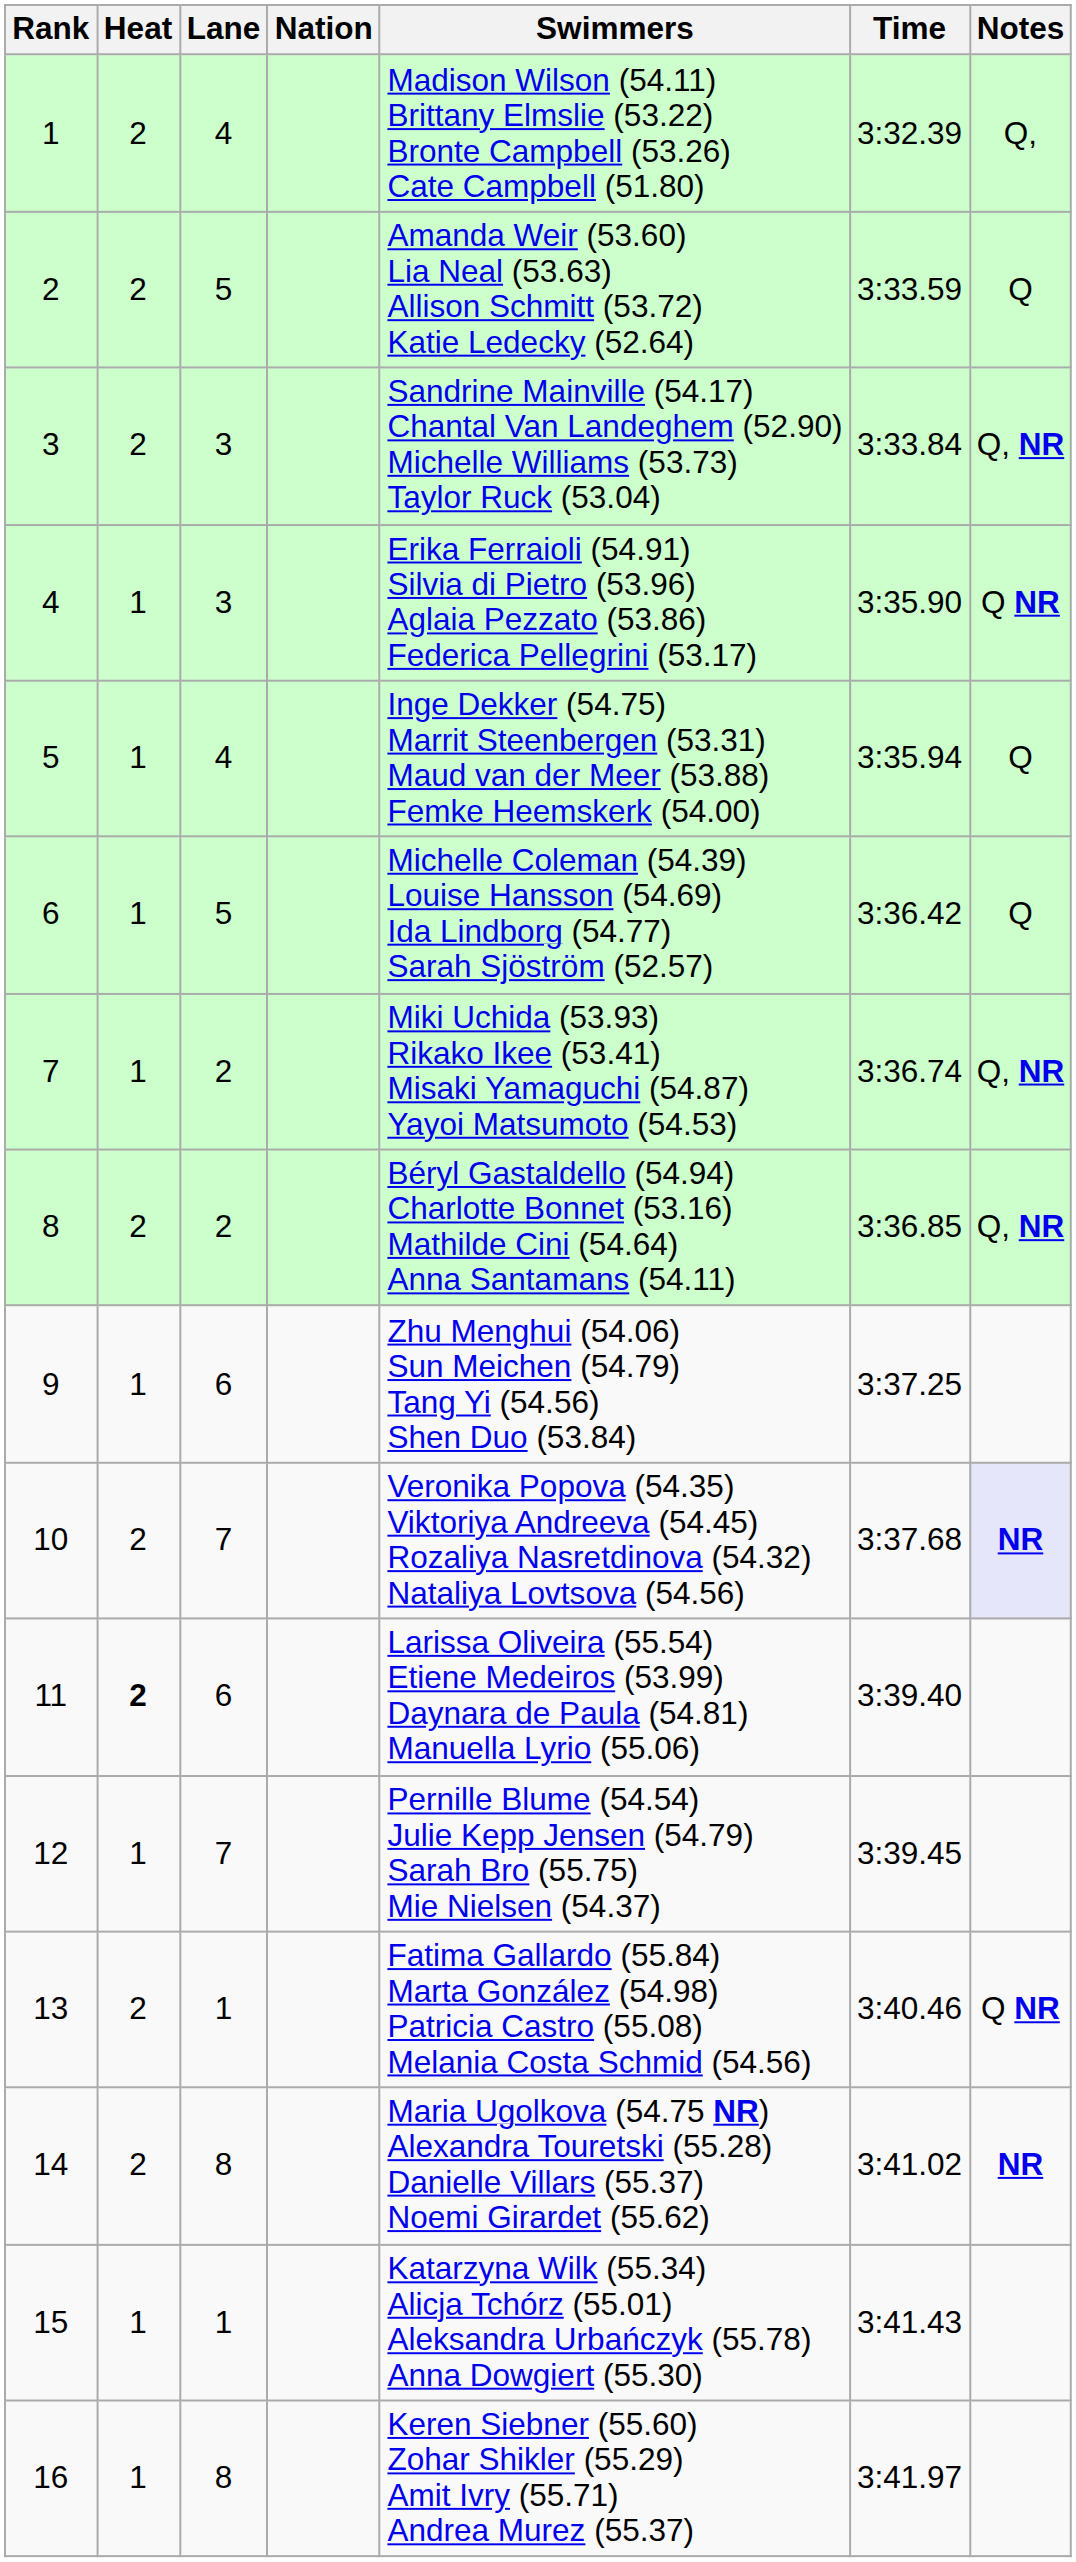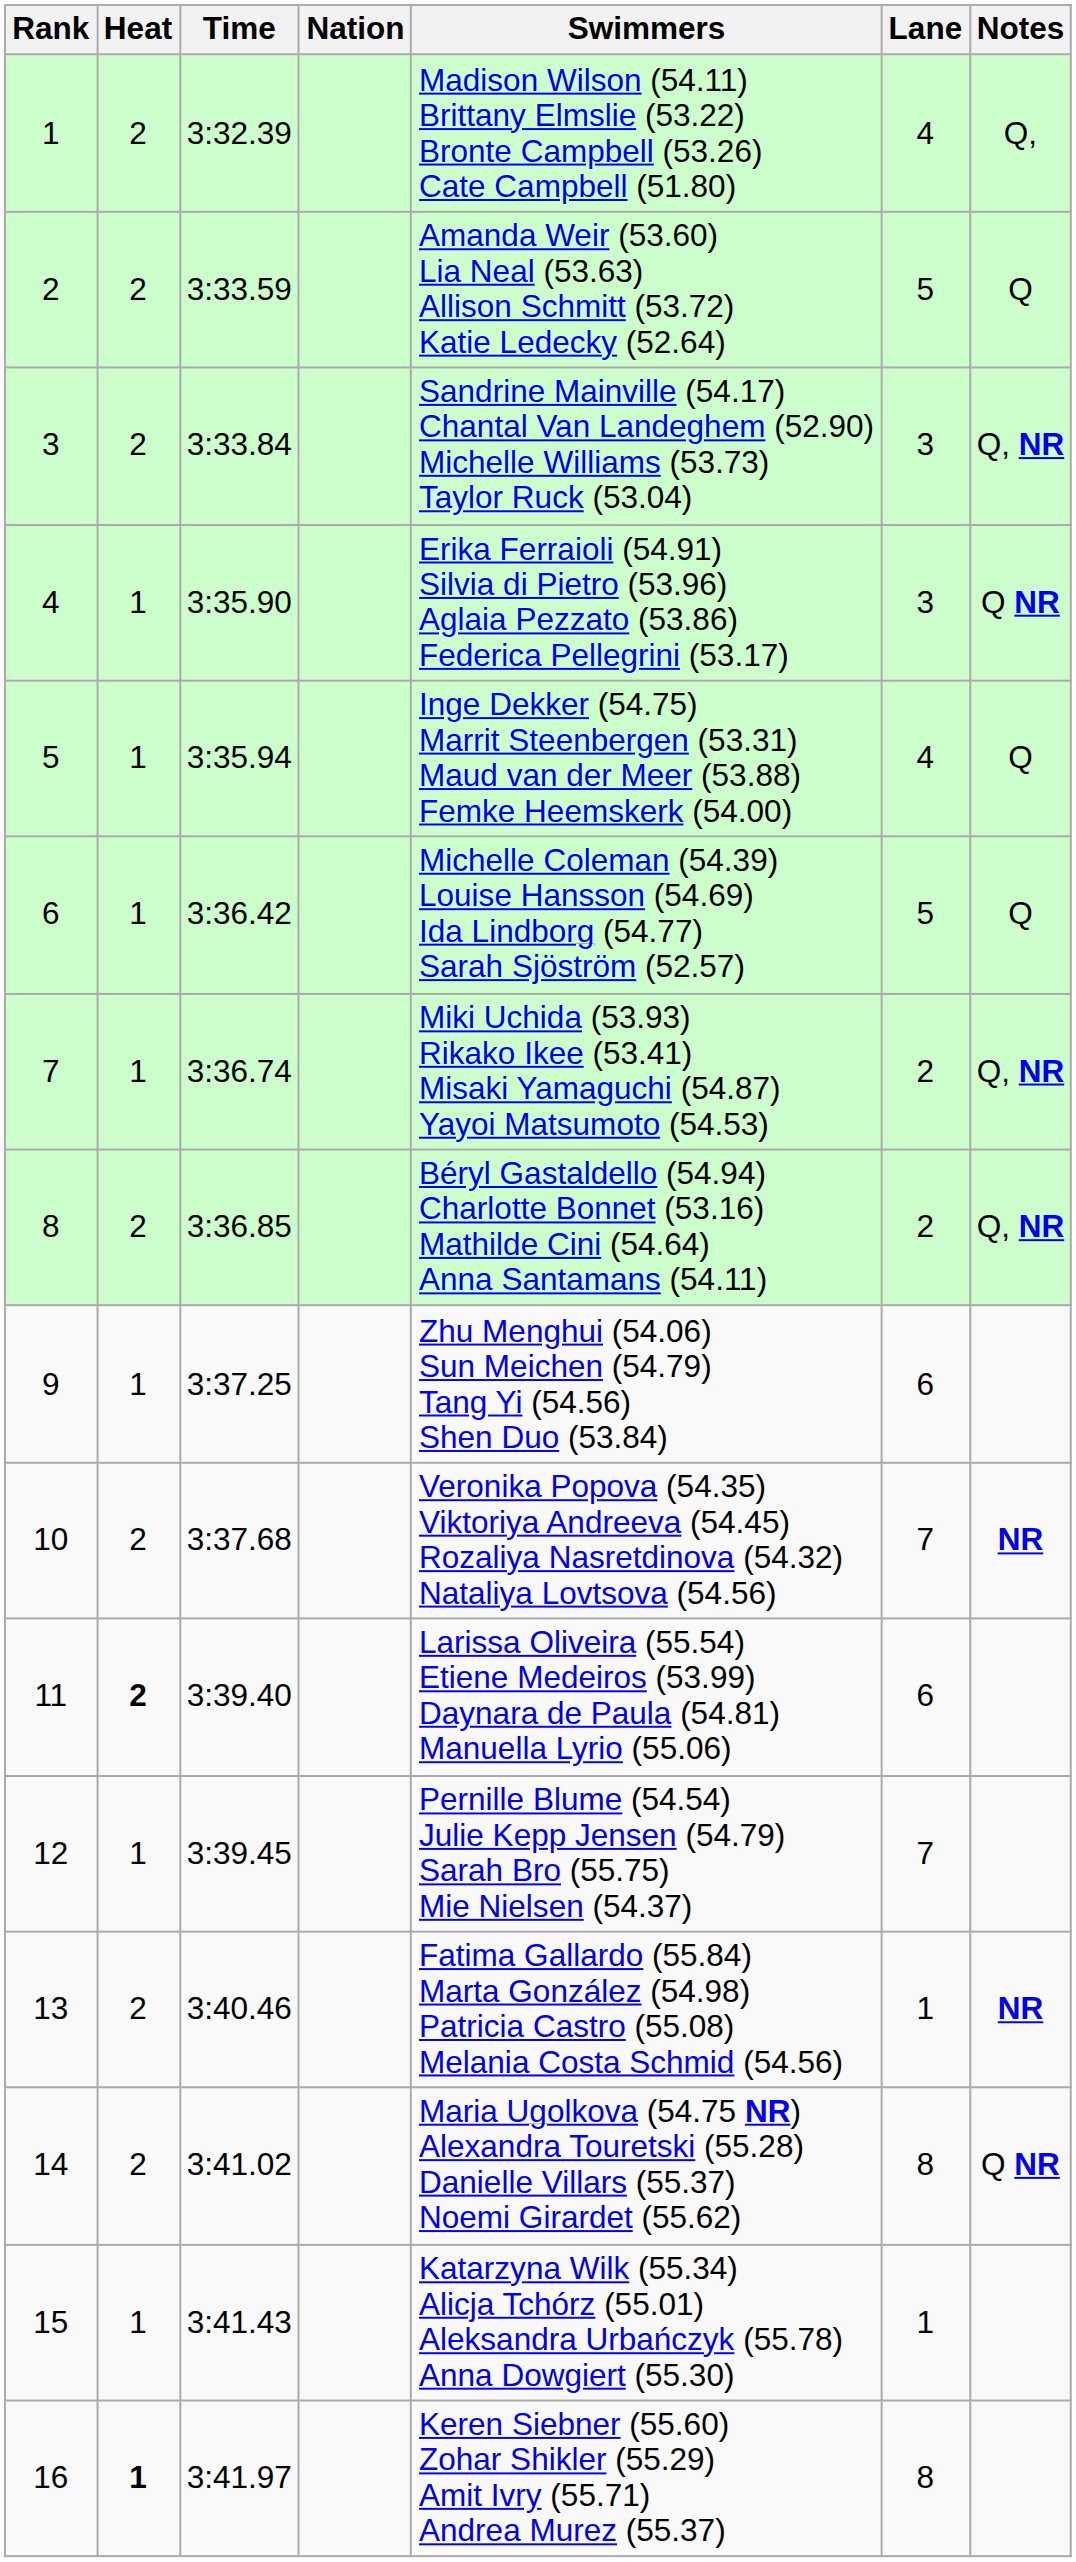 <table class="wikitable sortable" style="text-align:center">
 <tr>
 <th>Rank</th>
 <th>Heat</th>
-<th>Lane</th>
+<th>Time</th>
 <th>Nation</th>
 <th>Swimmers</th>
-<th>Time</th>
+<th>Lane</th>
 <th>Notes</th>
 </tr>
 <tr bgcolor=ccffcc>
 <td>1</td>
 <td>2</td>
-<td>4</td>
+<td>3:32.39</td>
 <td align=left></td>
 <td align=left><a href='#'>Madison Wilson</a> (54.11)<br><a href='#'>Brittany Elmslie</a> (53.22)<br><a href='#'>Bronte Campbell</a> (53.26)<br><a href='#'>Cate Campbell</a> (51.80)</td>
-<td>3:32.39</td>
+<td>4</td>
 <td>Q, </td>
 </tr>
 <tr bgcolor=ccffcc>
 <td>2</td>
 <td>2</td>
-<td>5</td>
+<td>3:33.59</td>
 <td align=left></td>
 <td align=left><a href='#'>Amanda Weir</a> (53.60)<br><a href='#'>Lia Neal</a> (53.63)<br><a href='#'>Allison Schmitt</a> (53.72)<br><a href='#'>Katie Ledecky</a> (52.64)</td>
-<td>3:33.59</td>
+<td>5</td>
 <td>Q</td>
 </tr>
 <tr bgcolor=ccffcc>
 <td>3</td>
 <td>2</td>
-<td>3</td>
+<td>3:33.84</td>
 <td align=left></td>
 <td align=left><a href='#'>Sandrine Mainville</a> (54.17)<br><a href='#'>Chantal Van Landeghem</a> (52.90)<br><a href='#'>Michelle Williams</a> (53.73)<br><a href='#'>Taylor Ruck</a> (53.04)</td>
-<td>3:33.84</td>
+<td>3</td>
 <td>Q, <strong><a href='#'>NR</a></strong></td>
 </tr>
 <tr bgcolor=ccffcc>
 <td>4</td>
 <td>1</td>
-<td>3</td>
+<td>3:35.90</td>
 <td align=left></td>
 <td align=left><a href='#'>Erika Ferraioli</a> (54.91)<br><a href='#'>Silvia di Pietro</a> (53.96)<br><a href='#'>Aglaia Pezzato</a> (53.86)<br><a href='#'>Federica Pellegrini</a> (53.17)</td>
-<td>3:35.90</td>
+<td>3</td>
 <td>Q <strong><a href='#'>NR</a></strong></td>
 </tr>
 <tr bgcolor=ccffcc>
 <td>5</td>
 <td>1</td>
-<td>4</td>
+<td>3:35.94</td>
 <td align=left></td>
 <td align=left><a href='#'>Inge Dekker</a> (54.75)<br><a href='#'>Marrit Steenbergen</a> (53.31)<br><a href='#'>Maud van der Meer</a> (53.88)<br><a href='#'>Femke Heemskerk</a> (54.00)</td>
-<td>3:35.94</td>
+<td>4</td>
 <td>Q</td>
 </tr>
 <tr bgcolor=ccffcc>
 <td>6</td>
 <td>1</td>
-<td>5</td>
+<td>3:36.42</td>
 <td align=left></td>
 <td align=left><a href='#'>Michelle Coleman</a> (54.39)<br><a href='#'>Louise Hansson</a> (54.69)<br><a href='#'>Ida Lindborg</a> (54.77)<br><a href='#'>Sarah Sjöström</a> (52.57)</td>
-<td>3:36.42</td>
+<td>5</td>
 <td>Q</td>
 </tr>
 <tr bgcolor=ccffcc>
 <td>7</td>
 <td>1</td>
-<td>2</td>
+<td>3:36.74</td>
 <td align=left></td>
 <td align=left><a href='#'>Miki Uchida</a> (53.93)<br><a href='#'>Rikako Ikee</a> (53.41)<br><a href='#'>Misaki Yamaguchi</a> (54.87)<br><a href='#'>Yayoi Matsumoto</a> (54.53)</td>
-<td>3:36.74</td>
+<td>2</td>
 <td>Q, <strong><a href='#'>NR</a></strong></td>
 </tr>
 <tr bgcolor=ccffcc>
 <td>8</td>
 <td>2</td>
-<td>2</td>
+<td>3:36.85</td>
 <td align=left></td>
 <td align=left><a href='#'>Béryl Gastaldello</a> (54.94)<br><a href='#'>Charlotte Bonnet</a> (53.16)<br><a href='#'>Mathilde Cini</a> (54.64)<br><a href='#'>Anna Santamans</a> (54.11)</td>
-<td>3:36.85</td>
+<td>2</td>
 <td>Q, <strong><a href='#'>NR</a></strong></td>
 </tr>
 <tr>
 <td>9</td>
 <td>1</td>
-<td>6</td>
+<td>3:37.25</td>
 <td align=left></td>
 <td align=left><a href='#'>Zhu Menghui</a> (54.06)<br><a href='#'>Sun Meichen</a> (54.79)<br><a href='#'>Tang Yi</a> (54.56)<br><a href='#'>Shen Duo</a> (53.84)</td>
-<td>3:37.25</td>
+<td>6</td>
 <td></td>
 </tr>
 <tr>
 <td>10</td>
 <td>2</td>
-<td>7</td>
+<td>3:37.68</td>
 <td align=left></td>
 <td align=left><a href='#'>Veronika Popova</a> (54.35)<br><a href='#'>Viktoriya Andreeva</a> (54.45)<br><a href='#'>Rozaliya Nasretdinova</a> (54.32)<br><a href='#'>Nataliya Lovtsova</a> (54.56)</td>
-<td>3:37.68</td>
-<td style="background: lavender;"><strong><a href='#'>NR</a></strong></td>
+<td>7</td>
+<td><strong><a href='#'>NR</a></strong></td>
 </tr>
 <tr>
 <td>11</td>
 <td><strong>2</strong></td>
-<td>6</td>
+<td>3:39.40</td>
 <td align=left></td>
 <td align=left><a href='#'>Larissa Oliveira</a> (55.54)<br><a href='#'>Etiene Medeiros</a> (53.99)<br><a href='#'>Daynara de Paula</a> (54.81)<br><a href='#'>Manuella Lyrio</a> (55.06)</td>
-<td>3:39.40</td>
+<td>6</td>
 <td></td>
 </tr>
 <tr>
 <td>12</td>
 <td>1</td>
-<td>7</td>
+<td>3:39.45</td>
 <td align=left></td>
 <td align=left><a href='#'>Pernille Blume</a> (54.54)<br><a href='#'>Julie Kepp Jensen</a> (54.79)<br><a href='#'>Sarah Bro</a> (55.75)<br><a href='#'>Mie Nielsen</a> (54.37)</td>
-<td>3:39.45</td>
+<td>7</td>
 <td></td>
 </tr>
 <tr>
 <td>13</td>
 <td>2</td>
-<td>1</td>
+<td>3:40.46</td>
 <td align=left></td>
 <td align=left><a href='#'>Fatima Gallardo</a> (55.84)<br><a href='#'>Marta González</a> (54.98)<br><a href='#'>Patricia Castro</a> (55.08)<br><a href='#'>Melania Costa Schmid</a> (54.56)</td>
-<td>3:40.46</td>
-<td>Q <strong><a href='#'>NR</a></strong></td>
+<td>1</td>
+<td><strong><a href='#'>NR</a></strong></td>
 </tr>
 <tr>
 <td>14</td>
 <td>2</td>
-<td>8</td>
+<td>3:41.02</td>
 <td align=left></td>
 <td align=left><a href='#'>Maria Ugolkova</a> (54.75 <strong><a href='#'>NR</a></strong>)<br><a href='#'>Alexandra Touretski</a> (55.28)<br><a href='#'>Danielle Villars</a> (55.37)<br><a href='#'>Noemi Girardet</a> (55.62)</td>
-<td>3:41.02</td>
-<td><strong><a href='#'>NR</a></strong></td>
+<td>8</td>
+<td>Q <strong><a href='#'>NR</a></strong></td>
 </tr>
 <tr>
 <td>15</td>
 <td>1</td>
-<td>1</td>
+<td>3:41.43</td>
 <td align=left></td>
 <td align=left><a href='#'>Katarzyna Wilk</a> (55.34)<br><a href='#'>Alicja Tchórz</a> (55.01)<br><a href='#'>Aleksandra Urbańczyk</a> (55.78)<br><a href='#'>Anna Dowgiert</a> (55.30)</td>
-<td>3:41.43</td>
+<td>1</td>
 <td></td>
 </tr>
 <tr>
 <td>16</td>
-<td>1</td>
-<td>8</td>
+<td><strong>1</strong></td>
+<td>3:41.97</td>
 <td align=left></td>
 <td align=left><a href='#'>Keren Siebner</a> (55.60)<br><a href='#'>Zohar Shikler</a> (55.29)<br><a href='#'>Amit Ivry</a> (55.71)<br><a href='#'>Andrea Murez</a> (55.37)</td>
-<td>3:41.97</td>
+<td>8</td>
 <td></td>
 </tr>
 </table>
